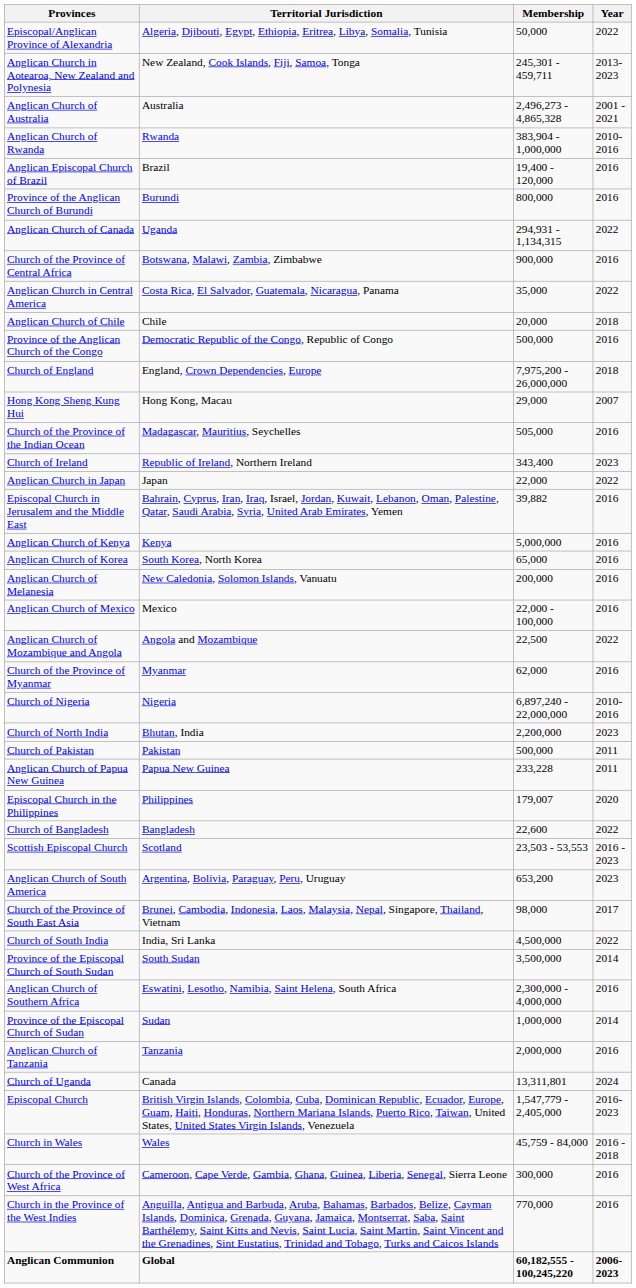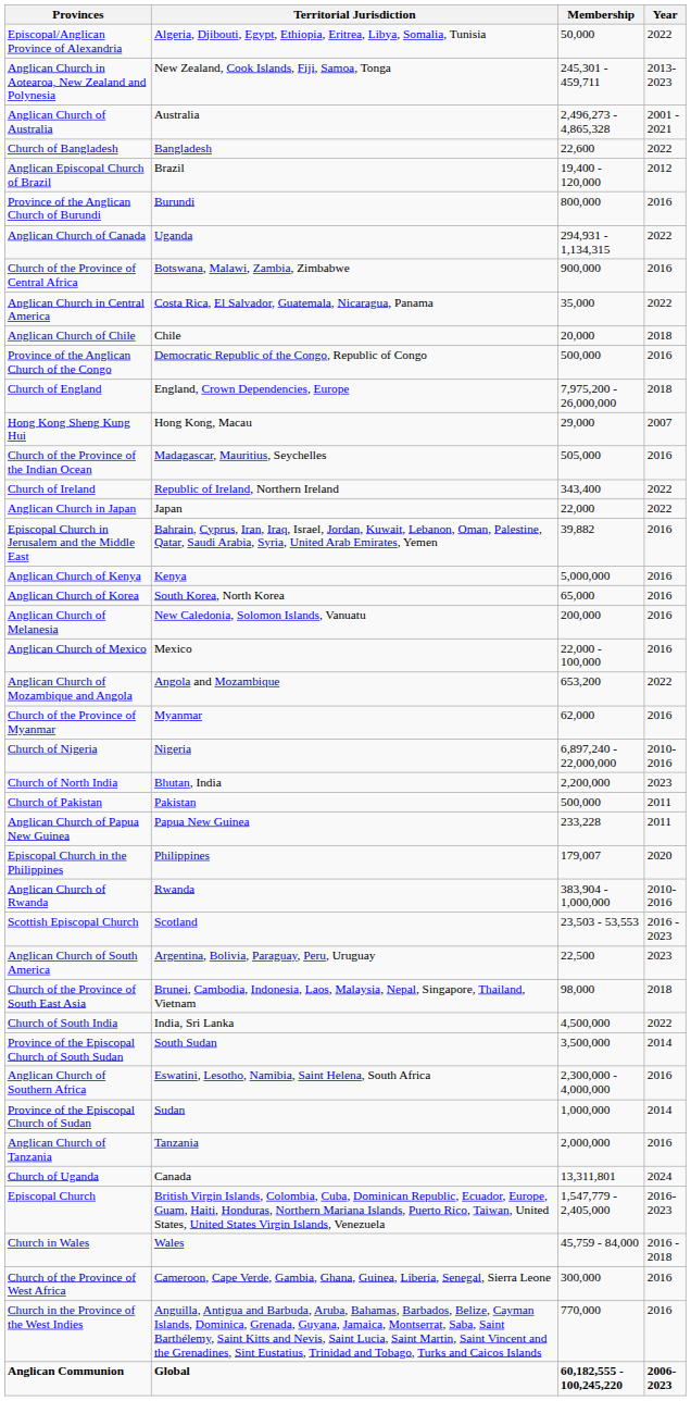 <table class="wikitable sortable" style="width: 100%;">
 <tr>
 <th>Provinces</th>
 <th>Territorial Jurisdiction</th>
 <th data-sort-type="number">Membership</th>
 <th>Year</th>
 </tr>
 <tr valign="top">
 <td style="vertical-align: top;" data-sort-value="Alexandria"><a href='#'>Episcopal/Anglican Province of Alexandria</a></td>
 <td style="vertical-align: top;"><a href='#'>Algeria</a>, <a href='#'>Djibouti</a>, <a href='#'>Egypt</a>, <a href='#'>Ethiopia</a>, <a href='#'>Eritrea</a>, <a href='#'>Libya</a>, <a href='#'>Somalia</a>, Tunisia</td>
 <td>50,000</td>
 <td>2022</td>
 </tr>
 <tr valign="top">
 <td style="vertical-align: top;" data-sort-value="New Zealand"><a href='#'>Anglican Church in Aotearoa, New Zealand and Polynesia</a></td>
 <td style="vertical-align: top;">New Zealand, <a href='#'>Cook Islands</a>, <a href='#'>Fiji</a>, <a href='#'>Samoa</a>, Tonga</td>
 <td>245,301 - 459,711</td>
 <td>2013-2023</td>
 </tr>
 <tr valign="top">
 <td style="vertical-align: top;" data-sort-value="Australia"><a href='#'>Anglican Church of Australia</a></td>
 <td style="vertical-align: top;">Australia</td>
 <td>2,496,273 - 4,865,328</td>
 <td>2001 - 2021</td>
 </tr>
 <tr valign="top">
-<td style="vertical-align: top;" data-sort-value="Rwanda"><a href='#'>Anglican Church of Rwanda</a></td>
-<td style="vertical-align: top;"><a href='#'>Rwanda</a></td>
-<td>383,904 - 1,000,000</td>
-<td>2010-2016</td>
+<td style="vertical-align: top;" data-sort-value="Bangladesh"><a href='#'>Church of Bangladesh</a></td>
+<td style="vertical-align: top;"><a href='#'>Bangladesh</a></td>
+<td>22,600</td>
+<td>2022</td>
 </tr>
 <tr valign="top">
 <td style="vertical-align: top;" data-sort-value="Brazil"><a href='#'>Anglican Episcopal Church of Brazil</a></td>
 <td style="vertical-align: top;">Brazil</td>
 <td>19,400 - 120,000</td>
-<td>2016</td>
+<td>2012</td>
 </tr>
 <tr valign="top">
 <td style="vertical-align: top;" data-sort-value="Burundi"><a href='#'>Province of the Anglican Church of Burundi</a></td>
 <td style="vertical-align: top;"><a href='#'>Burundi</a></td>
 <td>800,000</td>
 <td>2016</td>
 </tr>
 <tr valign="top">
 <td style="vertical-align: top;" data-sort-value="Canada"><a href='#'>Anglican Church of Canada</a></td>
 <td style="vertical-align: top;"><a href='#'>Uganda</a></td>
 <td>294,931 - 1,134,315</td>
 <td>2022</td>
 </tr>
 <tr valign="top">
 <td style="vertical-align: top;" data-sort-value="Central Africa"><a href='#'>Church of the Province of Central Africa</a></td>
 <td style="vertical-align: top;"><a href='#'>Botswana</a>, <a href='#'>Malawi</a>, <a href='#'>Zambia</a>, Zimbabwe</td>
 <td>900,000</td>
 <td>2016</td>
 </tr>
 <tr valign="top">
 <td style="vertical-align: top;" data-sort-value="Central America"><a href='#'>Anglican Church in Central America</a></td>
 <td style="vertical-align: top;"><a href='#'>Costa Rica</a>, <a href='#'>El Salvador</a>, <a href='#'>Guatemala</a>, <a href='#'>Nicaragua</a>, Panama</td>
 <td>35,000</td>
 <td>2022</td>
 </tr>
 <tr valign="top">
 <td style="vertical-align: top;" data-sort-value="Chile"><a href='#'>Anglican Church of Chile</a></td>
 <td style="vertical-align: top;">Chile</td>
 <td>20,000</td>
 <td>2018</td>
 </tr>
 <tr valign="top">
 <td style="vertical-align: top;" data-sort-value="Congo"><a href='#'>Province of the Anglican Church of the Congo</a></td>
 <td style="vertical-align: top;"><a href='#'>Democratic Republic of the Congo</a>, Republic of Congo</td>
 <td>500,000</td>
 <td>2016</td>
 </tr>
 <tr valign="top">
 <td style="vertical-align: top;" data-sort-value="England"><a href='#'>Church of England</a></td>
 <td style="vertical-align: top;">England, <a href='#'>Crown Dependencies</a>, <a href='#'>Europe</a></td>
 <td>7,975,200 - 26,000,000</td>
 <td>2018</td>
 </tr>
 <tr valign="top">
 <td style="vertical-align: top;" data-sort-value="Hong Kong"><a href='#'>Hong Kong Sheng Kung Hui</a></td>
 <td style="vertical-align: top;">Hong Kong, Macau</td>
 <td>29,000</td>
 <td>2007</td>
 </tr>
 <tr valign="top">
 <td style="vertical-align: top;" data-sort-value="Indian Ocean"><a href='#'>Church of the Province of the Indian Ocean</a></td>
 <td style="vertical-align: top;"><a href='#'>Madagascar</a>, <a href='#'>Mauritius</a>, Seychelles</td>
 <td>505,000</td>
 <td>2016</td>
 </tr>
 <tr valign="top">
 <td style="vertical-align: top;" data-sort-value="Ireland"><a href='#'>Church of Ireland</a></td>
 <td style="vertical-align: top;"><a href='#'>Republic of Ireland</a>, Northern Ireland</td>
 <td>343,400</td>
-<td>2023</td>
+<td>2022</td>
 </tr>
 <tr valign="top">
 <td style="vertical-align: top;" data-sort-value="Japan"><a href='#'>Anglican Church in Japan</a></td>
 <td style="vertical-align: top;">Japan</td>
 <td>22,000</td>
 <td>2022</td>
 </tr>
 <tr valign="top">
 <td style="vertical-align: top;" data-sort-value="Jerusalem"><a href='#'>Episcopal Church in Jerusalem and the Middle East</a></td>
 <td style="vertical-align: top;"><a href='#'>Bahrain</a>, <a href='#'>Cyprus</a>, <a href='#'>Iran</a>, <a href='#'>Iraq</a>, Israel, <a href='#'>Jordan</a>, <a href='#'>Kuwait</a>, <a href='#'>Lebanon</a>, <a href='#'>Oman</a>, <a href='#'>Palestine</a>, <a href='#'>Qatar</a>, <a href='#'>Saudi Arabia</a>, <a href='#'>Syria</a>, <a href='#'>United Arab Emirates</a>, Yemen</td>
 <td>39,882</td>
 <td>2016</td>
 </tr>
 <tr valign="top">
 <td style="vertical-align: top;" data-sort-value="Kenya"><a href='#'>Anglican Church of Kenya</a></td>
 <td style="vertical-align: top;"><a href='#'>Kenya</a></td>
 <td>5,000,000</td>
 <td>2016</td>
 </tr>
 <tr valign="top">
 <td style="vertical-align: top;" data-sort-value="Korea"><a href='#'>Anglican Church of Korea</a></td>
 <td style="vertical-align: top;"><a href='#'>South Korea</a>, North Korea</td>
 <td>65,000</td>
 <td>2016</td>
 </tr>
 <tr valign="top">
 <td style="vertical-align: top;" data-sort-value="Melanesia"><a href='#'>Anglican Church of Melanesia</a></td>
 <td style="vertical-align: top;"><a href='#'>New Caledonia</a>, <a href='#'>Solomon Islands</a>, Vanuatu</td>
 <td>200,000</td>
 <td>2016</td>
 </tr>
 <tr valign="top">
 <td style="vertical-align: top;" data-sort-value="Mexico"><a href='#'>Anglican Church of Mexico</a></td>
 <td style="vertical-align: top;">Mexico</td>
 <td>22,000 - 100,000</td>
 <td>2016</td>
 </tr>
 <tr valign="top">
 <td style="vertical-align: top;" data-sort-value="Mozambique and Angola"><a href='#'>Anglican Church of Mozambique and Angola</a></td>
 <td style="vertical-align: top;"><a href='#'>Angola</a> and <a href='#'>Mozambique</a></td>
-<td>22,500</td>
+<td>653,200</td>
 <td>2022</td>
 </tr>
 <tr valign="top">
 <td style="vertical-align: top;" data-sort-value="Myanmar"><a href='#'>Church of the Province of Myanmar</a></td>
 <td style="vertical-align: top;"><a href='#'>Myanmar</a></td>
 <td>62,000</td>
 <td>2016</td>
 </tr>
 <tr valign="top">
 <td style="vertical-align: top;" data-sort-value="Nigeria"><a href='#'>Church of Nigeria</a></td>
 <td style="vertical-align: top;"><a href='#'>Nigeria</a></td>
 <td>6,897,240 - 22,000,000</td>
 <td>2010-2016</td>
 </tr>
 <tr valign="top">
 <td style="vertical-align: top;" data-sort-value="North India"><a href='#'>Church of North India</a></td>
 <td style="vertical-align: top;"><a href='#'>Bhutan</a>, India</td>
 <td>2,200,000</td>
 <td>2023</td>
 </tr>
 <tr valign="top">
 <td style="vertical-align: top;" data-sort-value="Pakistan"><a href='#'>Church of Pakistan</a></td>
 <td style="vertical-align: top;"><a href='#'>Pakistan</a></td>
 <td>500,000</td>
 <td>2011</td>
 </tr>
 <tr valign="top">
 <td style="vertical-align: top;" data-sort-value="Papua New Guinea"><a href='#'>Anglican Church of Papua New Guinea</a></td>
 <td style="vertical-align: top;"><a href='#'>Papua New Guinea</a></td>
 <td>233,228</td>
 <td>2011</td>
 </tr>
 <tr valign="top">
 <td style="vertical-align: top;" data-sort-value="Philippines"><a href='#'>Episcopal Church in the Philippines</a></td>
 <td style="vertical-align: top;"><a href='#'>Philippines</a></td>
 <td>179,007</td>
 <td>2020</td>
 </tr>
 <tr valign="top">
-<td style="vertical-align: top;" data-sort-value="Bangladesh"><a href='#'>Church of Bangladesh</a></td>
-<td style="vertical-align: top;"><a href='#'>Bangladesh</a></td>
-<td>22,600</td>
-<td>2022</td>
+<td style="vertical-align: top;" data-sort-value="Rwanda"><a href='#'>Anglican Church of Rwanda</a></td>
+<td style="vertical-align: top;"><a href='#'>Rwanda</a></td>
+<td>383,904 - 1,000,000</td>
+<td>2010-2016</td>
 </tr>
 <tr valign="top">
 <td style="vertical-align: top;" data-sort-value="Scotland"><a href='#'>Scottish Episcopal Church</a></td>
 <td style="vertical-align: top;"><a href='#'>Scotland</a></td>
 <td>23,503 - 53,553</td>
 <td>2016 - 2023</td>
 </tr>
 <tr valign="top">
 <td style="vertical-align: top;" data-sort-value="South America"><a href='#'>Anglican Church of South America</a></td>
 <td style="vertical-align: top;"><a href='#'>Argentina</a>, <a href='#'>Bolivia</a>, <a href='#'>Paraguay</a>, <a href='#'>Peru</a>, Uruguay</td>
-<td>653,200</td>
+<td>22,500</td>
 <td>2023</td>
 </tr>
 <tr valign="top">
 <td style="vertical-align: top;" data-sort-value="South East Asia"><a href='#'>Church of the Province of South East Asia</a></td>
 <td style="vertical-align: top;"><a href='#'>Brunei</a>, <a href='#'>Cambodia</a>, <a href='#'>Indonesia</a>, <a href='#'>Laos</a>, <a href='#'>Malaysia</a>, <a href='#'>Nepal</a>, Singapore, <a href='#'>Thailand</a>, Vietnam</td>
 <td>98,000</td>
-<td>2017</td>
+<td>2018</td>
 </tr>
 <tr valign="top">
 <td style="vertical-align: top;" data-sort-value="South India"><a href='#'>Church of South India</a></td>
 <td style="vertical-align: top;">India, Sri Lanka</td>
 <td>4,500,000</td>
 <td>2022</td>
 </tr>
 <tr valign="top">
 <td style="vertical-align: top;" data-sort-value="South Sudan"><a href='#'>Province of the Episcopal Church of South Sudan</a></td>
 <td style="vertical-align: top;"><a href='#'>South Sudan</a></td>
 <td>3,500,000</td>
 <td>2014</td>
 </tr>
 <tr valign="top">
 <td style="vertical-align: top;" data-sort-value="Southern Africa"><a href='#'>Anglican Church of Southern Africa</a></td>
 <td style="vertical-align: top;"><a href='#'>Eswatini</a>, <a href='#'>Lesotho</a>, <a href='#'>Namibia</a>, <a href='#'>Saint Helena</a>, South Africa</td>
 <td>2,300,000 - 4,000,000</td>
 <td>2016</td>
 </tr>
 <tr valign="top">
 <td style="vertical-align: top;" data-sort-value="Sudan"><a href='#'>Province of the Episcopal Church of Sudan</a></td>
 <td style="vertical-align: top;"><a href='#'>Sudan</a></td>
 <td>1,000,000</td>
 <td>2014</td>
 </tr>
 <tr valign="top">
 <td style="vertical-align: top;" data-sort-value="Tanzania"><a href='#'>Anglican Church of Tanzania</a></td>
 <td style="vertical-align: top;"><a href='#'>Tanzania</a></td>
 <td>2,000,000</td>
 <td>2016</td>
 </tr>
 <tr valign="top">
 <td style="vertical-align: top;" data-sort-value="Uganda"><a href='#'>Church of Uganda</a></td>
 <td style="vertical-align: top;">Canada</td>
 <td>13,311,801</td>
 <td>2024</td>
 </tr>
 <tr valign="top">
 <td style="vertical-align: top;" data-sort-value="United States"><a href='#'>Episcopal Church</a></td>
 <td style="vertical-align: top;"><a href='#'>British Virgin Islands</a>, <a href='#'>Colombia</a>, <a href='#'>Cuba</a>, <a href='#'>Dominican Republic</a>, <a href='#'>Ecuador</a>, <a href='#'>Europe</a>, <a href='#'>Guam</a>, <a href='#'>Haiti</a>, <a href='#'>Honduras</a>, <a href='#'>Northern Mariana Islands</a>, <a href='#'>Puerto Rico</a>, <a href='#'>Taiwan</a>, United States, <a href='#'>United States Virgin Islands</a>, Venezuela</td>
 <td>1,547,779 - 2,405,000</td>
 <td>2016-2023</td>
 </tr>
 <tr valign="top">
 <td style="vertical-align: top;" data-sort-value="Wales"><a href='#'>Church in Wales</a></td>
 <td style="vertical-align: top;"><a href='#'>Wales</a></td>
 <td>45,759 - 84,000</td>
 <td>2016 - 2018</td>
 </tr>
 <tr valign="top">
 <td style="vertical-align: top;" data-sort-value="West Africa"><a href='#'>Church of the Province of West Africa</a></td>
 <td style="vertical-align: top;"><a href='#'>Cameroon</a>, <a href='#'>Cape Verde</a>, <a href='#'>Gambia</a>, <a href='#'>Ghana</a>, <a href='#'>Guinea</a>, <a href='#'>Liberia</a>, <a href='#'>Senegal</a>, Sierra Leone</td>
 <td>300,000</td>
 <td>2016</td>
 </tr>
 <tr valign="top">
 <td style="vertical-align: top;" data-sort-value="West Indies"><a href='#'>Church in the Province of the West Indies</a></td>
 <td style="vertical-align: top;"><a href='#'>Anguilla</a>, <a href='#'>Antigua and Barbuda</a>, <a href='#'>Aruba</a>, <a href='#'>Bahamas</a>, <a href='#'>Barbados</a>, <a href='#'>Belize</a>, <a href='#'>Cayman Islands</a>, <a href='#'>Dominica</a>, <a href='#'>Grenada</a>, <a href='#'>Guyana</a>, <a href='#'>Jamaica</a>, <a href='#'>Montserrat</a>, <a href='#'>Saba</a>, <a href='#'>Saint Barthélemy</a>, <a href='#'>Saint Kitts and Nevis</a>, <a href='#'>Saint Lucia</a>, <a href='#'>Saint Martin</a>, <a href='#'>Saint Vincent and the Grenadines</a>, <a href='#'>Sint Eustatius</a>, <a href='#'>Trinidad and Tobago</a>, <a href='#'>Turks and Caicos Islands</a></td>
 <td>770,000</td>
 <td>2016</td>
 </tr>
 <tr valign="top">
 <td style="vertical-align: top;" data-sort-value="West Indies"><strong>Anglican Communion</strong></td>
 <td style="vertical-align: top;"><strong>Global</strong></td>
 <td><strong>60,182,555 - 100,245,220</strong></td>
 <td><strong>2006-2023</strong></td>
 </tr>
 </table>
